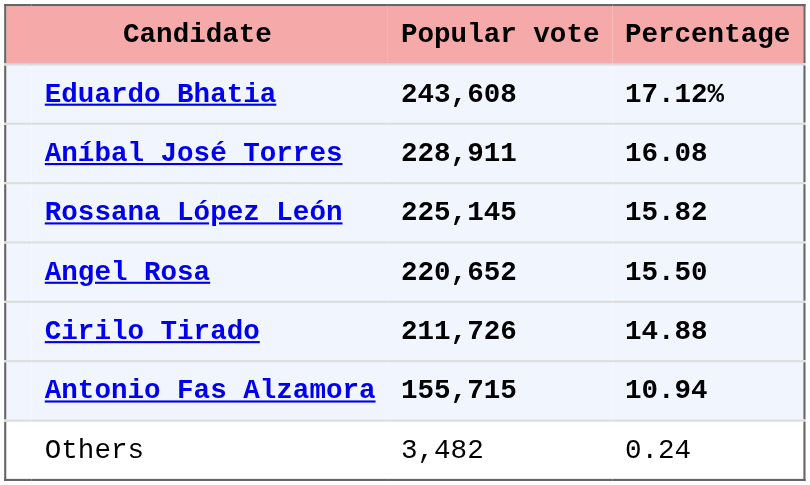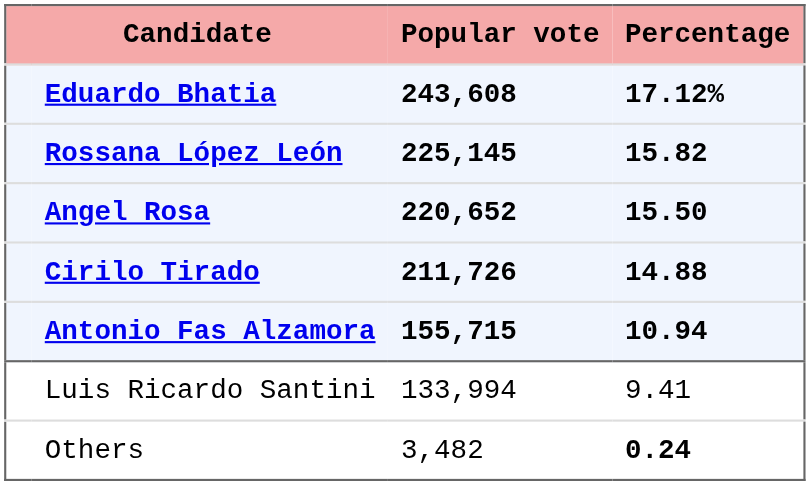 <table style="border: 1px solid #666666; border-collapse: collapse" align="center" cellpadding="6">
 <tr style="background-color: #F5A9A9">
 <th colspan="2">Candidate</th>
 <th>Popular vote</th>
 <th>Percentage</th>
 </tr>
 <tr style="background-color: #F0F5FE">
 <td style="border-top: 1px solid #DDDDDD"></td>
 <td style="border-top: 1px solid #DDDDDD"><strong><a href='#'>Eduardo Bhatia</a></strong></td>
 <td style="border-top: 1px solid #DDDDDD"><strong>243,608</strong></td>
 <td style="border-top: 1px solid #DDDDDD"><strong>17.12%</strong></td>
-</tr>
-<tr style="background-color: #F0F5FE">
-<td style="border-top: 1px solid #DDDDDD"></td>
-<td style="border-top: 1px solid #DDDDDD"><strong><a href='#'>Aníbal José Torres</a></strong></td>
-<td style="border-top: 1px solid #DDDDDD"><strong>228,911</strong></td>
-<td style="border-top: 1px solid #DDDDDD"><strong>16.08</strong></td>
 </tr>
 <tr style="background-color: #F0F5FE">
 <td style="border-top: 1px solid #DDDDDD"></td>
 <td style="border-top: 1px solid #DDDDDD"><strong><a href='#'>Rossana López León</a></strong></td>
 <td style="border-top: 1px solid #DDDDDD"><strong>225,145</strong></td>
 <td style="border-top: 1px solid #DDDDDD"><strong>15.82</strong></td>
 </tr>
 <tr style="background-color: #F0F5FE">
 <td style="border-top: 1px solid #DDDDDD"></td>
 <td style="border-top: 1px solid #DDDDDD"><strong><a href='#'>Angel Rosa</a></strong></td>
 <td style="border-top: 1px solid #DDDDDD"><strong>220,652</strong></td>
 <td style="border-top: 1px solid #DDDDDD"><strong>15.50</strong></td>
 </tr>
 <tr style="background-color: #F0F5FE">
 <td style="border-top: 1px solid #DDDDDD"></td>
 <td style="border-top: 1px solid #DDDDDD"><strong><a href='#'>Cirilo Tirado</a></strong></td>
 <td style="border-top: 1px solid #DDDDDD"><strong>211,726</strong></td>
 <td style="border-top: 1px solid #DDDDDD"><strong>14.88</strong></td>
 </tr>
 <tr style="background-color: #F0F5FE">
 <td style="border-top: 1px solid #DDDDDD"></td>
 <td style="border-top: 1px solid #DDDDDD"><strong><a href='#'>Antonio Fas Alzamora</a></strong></td>
 <td style="border-top: 1px solid #DDDDDD"><strong>155,715</strong></td>
 <td style="border-top: 1px solid #DDDDDD"><strong>10.94</strong></td>
 </tr>
 <tr>
+<td style="border-top: 1px solid #666666"></td>
+<td style="border-top: 1px solid #666666">Luis Ricardo Santini</td>
+<td style="border-top: 1px solid #666666">133,994</td>
+<td style="border-top: 1px solid #666666">9.41</td>
+</tr>
+<tr>
 <td style="border-top: 1px solid #DDDDDD"></td>
 <td style="border-top: 1px solid #DDDDDD">Others</td>
 <td style="border-top: 1px solid #DDDDDD">3,482</td>
-<td style="border-top: 1px solid #DDDDDD">0.24</td>
+<td style="border-top: 1px solid #DDDDDD"><strong>0.24</strong></td>
 </tr>
 </table>
